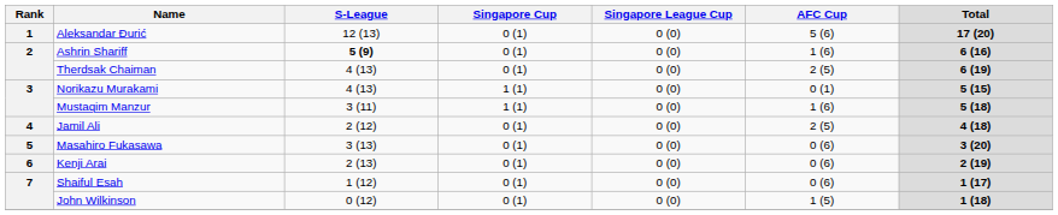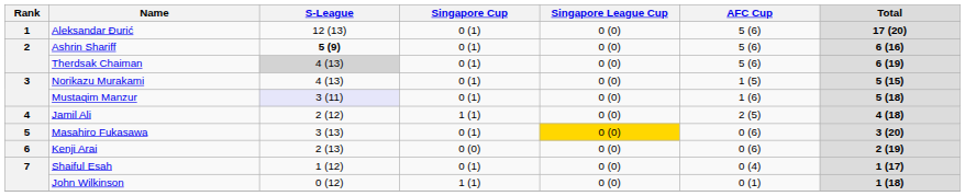 <table class="wikitable" style="text-align: center;" width=90%>
 <tr>
 <th width=3%>Rank</th>
 <th width=15%>Name</th>
 <th width=10%><a href='#'>S-League</a></th>
 <th width=10%><a href='#'>Singapore Cup</a></th>
 <th width=10%><a href='#'>Singapore League Cup</a></th>
 <th width=10%><a href='#'>AFC Cup</a></th>
 <th width=10% style="background: #DCDCDC">Total</th>
 </tr>
 <tr>
 <th>1</th>
 <td style="text-align:left;"> <a href='#'>Aleksandar Đurić</a></td>
 <td>12 (13)</td>
 <td>0 (1)</td>
 <td>0 (0)</td>
 <td>5 (6)</td>
 <th style="background: #DCDCDC">17 (20)</th>
 </tr>
 <tr>
 <th rowspan="2" valign="top">2</th>
 <td style="text-align:left;"> <a href='#'>Ashrin Shariff</a></td>
 <td><strong>5 (9)</strong></td>
 <td>0 (1)</td>
 <td>0 (0)</td>
-<td>1 (6)</td>
+<td>5 (6)</td>
 <th style="background: #DCDCDC">6 (16)</th>
 </tr>
 <tr>
 <td style="text-align:left;"> <a href='#'>Therdsak Chaiman</a></td>
-<td>4 (13)</td>
+<td style="background: lightgrey;">4 (13)</td>
 <td>0 (1)</td>
 <td>0 (0)</td>
-<td>2 (5)</td>
+<td>5 (6)</td>
 <th style="background: #DCDCDC">6 (19)</th>
 </tr>
 <tr>
 <th rowspan="2" valign="top">3</th>
 <td style="text-align:left;"> <a href='#'>Norikazu Murakami</a></td>
 <td>4 (13)</td>
-<td>1 (1)</td>
+<td>0 (1)</td>
 <td>0 (0)</td>
-<td>0 (1)</td>
+<td>1 (5)</td>
 <th style="background: #DCDCDC">5 (15)</th>
 </tr>
 <tr>
 <td style="text-align:left;"> <a href='#'>Mustaqim Manzur</a></td>
-<td>3 (11)</td>
-<td>1 (1)</td>
+<td style="background: lavender;">3 (11)</td>
+<td>0 (1)</td>
 <td>0 (0)</td>
 <td>1 (6)</td>
 <th style="background: #DCDCDC">5 (18)</th>
 </tr>
 <tr>
 <th>4</th>
 <td style="text-align:left;"> <a href='#'>Jamil Ali</a></td>
 <td>2 (12)</td>
-<td>0 (1)</td>
+<td>1 (1)</td>
 <td>0 (0)</td>
 <td>2 (5)</td>
 <th style="background: #DCDCDC">4 (18)</th>
 </tr>
 <tr>
 <th>5</th>
 <td style="text-align:left;"> <a href='#'>Masahiro Fukasawa</a></td>
 <td>3 (13)</td>
 <td>0 (1)</td>
-<td>0 (0)</td>
+<td style="background: gold;">0 (0)</td>
 <td>0 (6)</td>
 <th style="background: #DCDCDC">3 (20)</th>
 </tr>
 <tr>
 <th>6</th>
 <td style="text-align:left;"> <a href='#'>Kenji Arai</a></td>
 <td>2 (13)</td>
-<td>0 (1)</td>
+<td>0 (0)</td>
 <td>0 (0)</td>
 <td>0 (6)</td>
 <th style="background: #DCDCDC">2 (19)</th>
 </tr>
 <tr>
 <th rowspan="2" valign="top">7</th>
 <td style="text-align:left;"> <a href='#'>Shaiful Esah</a></td>
 <td>1 (12)</td>
 <td>0 (1)</td>
 <td>0 (0)</td>
-<td>0 (6)</td>
+<td>0 (4)</td>
 <th style="background: #DCDCDC">1 (17)</th>
 </tr>
 <tr>
 <td style="text-align:left;"> <a href='#'>John Wilkinson</a></td>
 <td>0 (12)</td>
+<td>1 (1)</td>
+<td>0 (0)</td>
 <td>0 (1)</td>
-<td>0 (0)</td>
-<td>1 (5)</td>
 <th style="background: #DCDCDC">1 (18)</th>
 </tr>
 <tr>
 </tr>
 </table>
